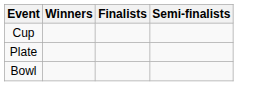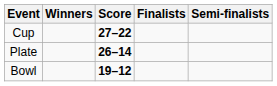 <table class="wikitable" style="text-align: center">
 <tr>
 <th>Event</th>
 <th>Winners</th>
+<th>Score</th>
 <th>Finalists</th>
 <th>Semi-finalists</th>
 </tr>
 <tr>
 <td>Cup</td>
 <td align=left><strong></strong></td>
+<td><strong>27–22</strong></td>
 <td align=left></td>
 <td align=left><br></td>
 </tr>
 <tr>
 <td>Plate</td>
 <td align=left><strong></strong></td>
+<td><strong>26–14</strong></td>
 <td align=left></td>
 <td align=left><br></td>
 </tr>
 <tr>
 <td>Bowl</td>
 <td align=left><strong></strong></td>
+<td><strong>19–12</strong></td>
 <td align=left></td>
 <td align=left><br></td>
 </tr>
 </table>
